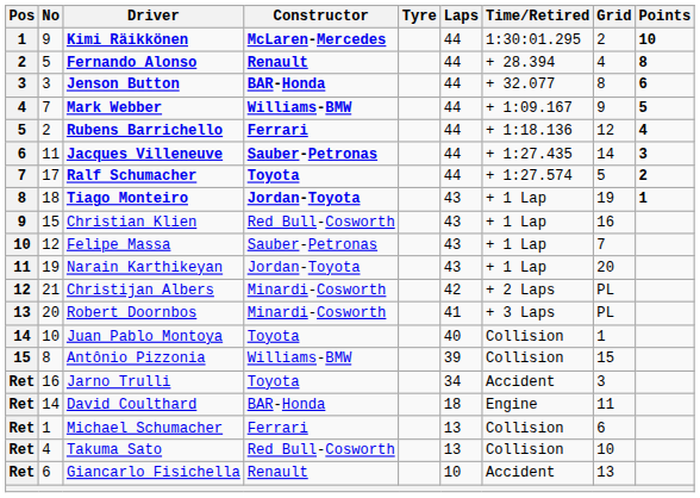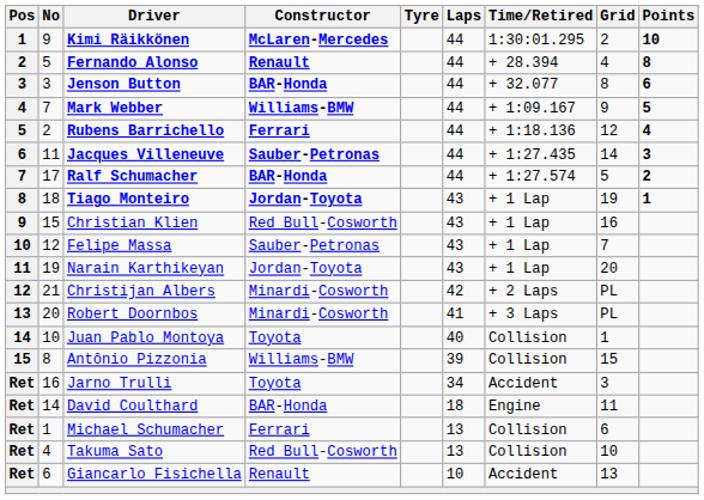 <table class="wikitable" style="font-size: 85%">
 <tr>
 <th>Pos</th>
 <th>No</th>
 <th>Driver</th>
 <th>Constructor</th>
 <th>Tyre</th>
 <th>Laps</th>
 <th>Time/Retired</th>
 <th>Grid</th>
 <th>Points</th>
 </tr>
 <tr>
 <th>1</th>
 <td>9</td>
 <td> <strong><a href='#'>Kimi Räikkönen</a></strong></td>
 <td><strong><a href='#'>McLaren</a>-<a href='#'>Mercedes</a></strong></td>
 <td></td>
 <td>44</td>
 <td>1:30:01.295</td>
 <td>2</td>
 <td><strong>10</strong></td>
 </tr>
 <tr>
 <th>2</th>
 <td>5</td>
 <td> <strong><a href='#'>Fernando Alonso</a></strong></td>
 <td><strong><a href='#'>Renault</a></strong></td>
 <td></td>
 <td>44</td>
 <td>+ 28.394</td>
 <td>4</td>
 <td><strong>8</strong></td>
 </tr>
 <tr>
 <th>3</th>
 <td>3</td>
 <td> <strong><a href='#'>Jenson Button</a></strong></td>
 <td><strong><a href='#'>BAR</a>-<a href='#'>Honda</a></strong></td>
 <td></td>
 <td>44</td>
 <td>+ 32.077</td>
 <td>8</td>
 <td><strong>6</strong></td>
 </tr>
 <tr>
 <th>4</th>
 <td>7</td>
 <td> <strong><a href='#'>Mark Webber</a></strong></td>
 <td><strong><a href='#'>Williams</a>-<a href='#'>BMW</a></strong></td>
 <td></td>
 <td>44</td>
 <td>+ 1:09.167</td>
 <td>9</td>
 <td><strong>5</strong></td>
 </tr>
 <tr>
 <th>5</th>
 <td>2</td>
 <td> <strong><a href='#'>Rubens Barrichello</a></strong></td>
 <td><strong><a href='#'>Ferrari</a></strong></td>
 <td></td>
 <td>44</td>
 <td>+ 1:18.136</td>
 <td>12</td>
 <td><strong>4</strong></td>
 </tr>
 <tr>
 <th>6</th>
 <td>11</td>
 <td> <strong><a href='#'>Jacques Villeneuve</a></strong></td>
 <td><strong><a href='#'>Sauber</a>-<a href='#'>Petronas</a></strong></td>
 <td></td>
 <td>44</td>
 <td>+ 1:27.435</td>
 <td>14</td>
 <td><strong>3</strong></td>
 </tr>
 <tr>
 <th>7</th>
 <td>17</td>
 <td> <strong><a href='#'>Ralf Schumacher</a></strong></td>
-<td><strong><a href='#'>Toyota</a></strong></td>
+<td><strong><a href='#'>BAR</a>-<a href='#'>Honda</a></strong></td>
 <td></td>
 <td>44</td>
 <td>+ 1:27.574</td>
 <td>5</td>
 <td><strong>2</strong></td>
 </tr>
 <tr>
 <th>8</th>
 <td>18</td>
 <td> <strong><a href='#'>Tiago Monteiro</a></strong></td>
 <td><strong><a href='#'>Jordan</a>-<a href='#'>Toyota</a></strong></td>
 <td></td>
 <td>43</td>
 <td>+ 1 Lap</td>
 <td>19</td>
 <td><strong>1</strong></td>
 </tr>
 <tr>
 <th>9</th>
 <td>15</td>
 <td> <a href='#'>Christian Klien</a></td>
 <td><a href='#'>Red Bull</a>-<a href='#'>Cosworth</a></td>
 <td></td>
 <td>43</td>
 <td>+ 1 Lap</td>
 <td>16</td>
 <td></td>
 </tr>
 <tr>
 <th>10</th>
 <td>12</td>
 <td> <a href='#'>Felipe Massa</a></td>
 <td><a href='#'>Sauber</a>-<a href='#'>Petronas</a></td>
 <td></td>
 <td>43</td>
 <td>+ 1 Lap</td>
 <td>7</td>
 <td></td>
 </tr>
 <tr>
 <th>11</th>
 <td>19</td>
 <td> <a href='#'>Narain Karthikeyan</a></td>
 <td><a href='#'>Jordan</a>-<a href='#'>Toyota</a></td>
 <td></td>
 <td>43</td>
 <td>+ 1 Lap</td>
 <td>20</td>
 <td></td>
 </tr>
 <tr>
 <th>12</th>
 <td>21</td>
 <td> <a href='#'>Christijan Albers</a></td>
 <td><a href='#'>Minardi</a>-<a href='#'>Cosworth</a></td>
 <td></td>
 <td>42</td>
 <td>+ 2 Laps</td>
 <td>PL</td>
 <td></td>
 </tr>
 <tr>
 <th>13</th>
 <td>20</td>
 <td> <a href='#'>Robert Doornbos</a></td>
 <td><a href='#'>Minardi</a>-<a href='#'>Cosworth</a></td>
 <td></td>
 <td>41</td>
 <td>+ 3 Laps</td>
 <td>PL</td>
 <td></td>
 </tr>
 <tr>
 <th>14</th>
 <td>10</td>
 <td> <a href='#'>Juan Pablo Montoya</a></td>
 <td><a href='#'>Toyota</a></td>
 <td></td>
 <td>40</td>
 <td>Collision</td>
 <td>1</td>
 <td></td>
 </tr>
 <tr>
 <th>15</th>
 <td>8</td>
 <td> <a href='#'>Antônio Pizzonia</a></td>
 <td><a href='#'>Williams</a>-<a href='#'>BMW</a></td>
 <td></td>
 <td>39</td>
 <td>Collision</td>
 <td>15</td>
 <td></td>
 </tr>
 <tr>
 <th>Ret</th>
 <td>16</td>
 <td> <a href='#'>Jarno Trulli</a></td>
 <td><a href='#'>Toyota</a></td>
 <td></td>
 <td>34</td>
 <td>Accident</td>
 <td>3</td>
 <td></td>
 </tr>
 <tr>
 <th>Ret</th>
 <td>14</td>
 <td> <a href='#'>David Coulthard</a></td>
 <td><a href='#'>BAR</a>-<a href='#'>Honda</a></td>
 <td></td>
 <td>18</td>
 <td>Engine</td>
 <td>11</td>
 <td></td>
 </tr>
 <tr>
 <th>Ret</th>
 <td>1</td>
 <td> <a href='#'>Michael Schumacher</a></td>
 <td><a href='#'>Ferrari</a></td>
 <td></td>
 <td>13</td>
 <td>Collision</td>
 <td>6</td>
 <td></td>
 </tr>
 <tr>
 <th>Ret</th>
 <td>4</td>
 <td> <a href='#'>Takuma Sato</a></td>
 <td><a href='#'>Red Bull</a>-<a href='#'>Cosworth</a></td>
 <td></td>
 <td>13</td>
 <td>Collision</td>
 <td>10</td>
 <td></td>
 </tr>
 <tr>
 <th>Ret</th>
 <td>6</td>
 <td> <a href='#'>Giancarlo Fisichella</a></td>
 <td><a href='#'>Renault</a></td>
 <td></td>
 <td>10</td>
 <td>Accident</td>
 <td>13</td>
 <td></td>
 </tr>
 <tr>
 <th colspan="9"></th>
 </tr>
 </table>
